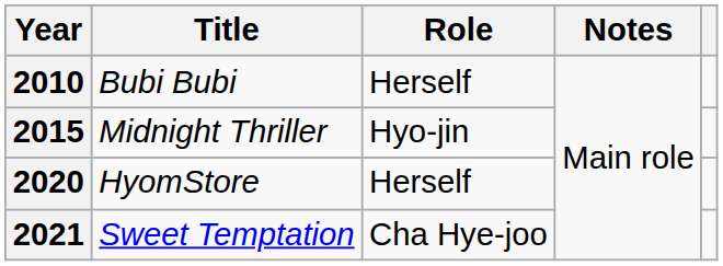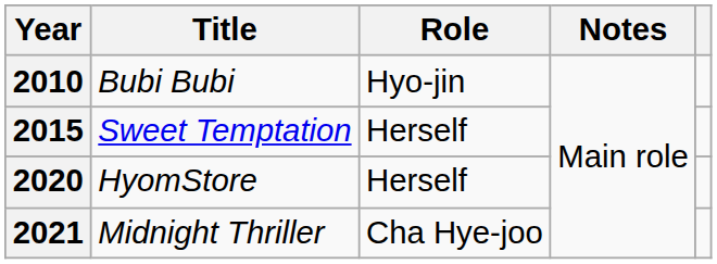 <table class="wikitable sortable plainrowheaders">
 <tr>
 <th scope="col">Year</th>
 <th scope="col">Title</th>
 <th scope="col">Role</th>
 <th>Notes</th>
 <th class="unsortable" scope="col"></th>
 </tr>
 <tr>
 <th scope="row">2010</th>
 <td><em>Bubi Bubi</em></td>
-<td>Herself</td>
+<td>Hyo-jin</td>
 <td rowspan="4">Main role</td>
 <td></td>
 </tr>
 <tr>
 <th scope="row">2015</th>
-<td><em>Midnight Thriller</em></td>
-<td>Hyo-jin</td>
+<td><em><a href='#'>Sweet Temptation</a></em></td>
+<td>Herself</td>
 <td></td>
 </tr>
 <tr>
 <th scope="row">2020</th>
 <td><em>HyomStore</em></td>
 <td>Herself</td>
 <td></td>
 </tr>
 <tr>
 <th scope="row">2021</th>
-<td><em><a href='#'>Sweet Temptation</a></em></td>
+<td><em>Midnight Thriller</em></td>
 <td>Cha Hye-joo</td>
 <td></td>
 </tr>
 </table>
